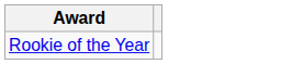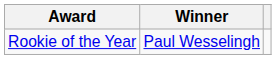 <table class="wikitable">
 <tr>
 <th>Award</th>
+<th>Winner</th>
 <th></th>
 </tr>
 <tr>
 <td><a href='#'>Rookie of the Year</a></td>
+<td> <a href='#'>Paul Wesselingh</a></td>
 <td></td>
 </tr>
 </table>
